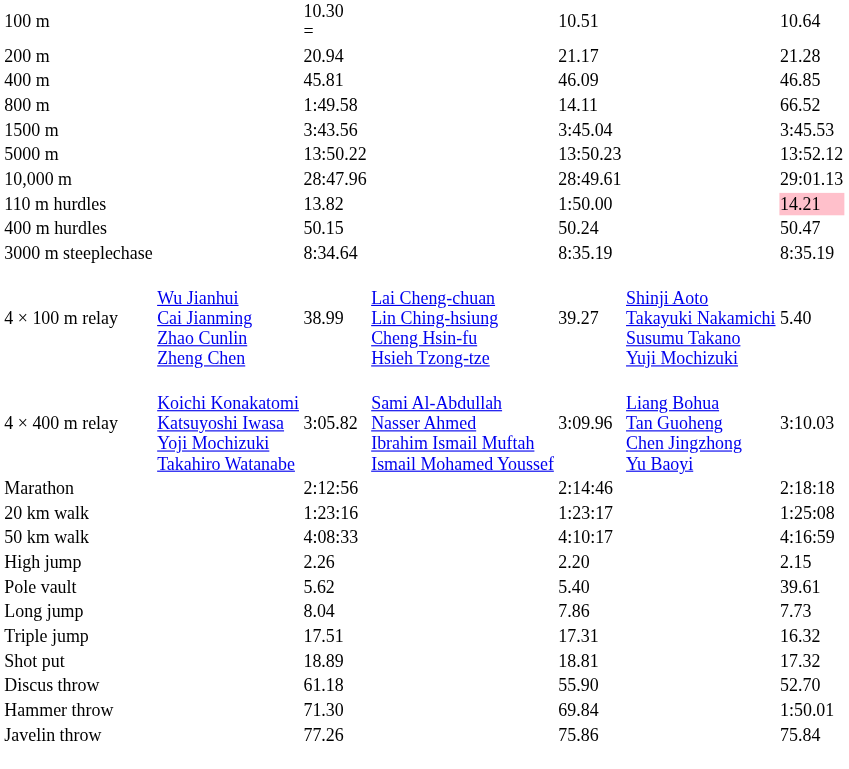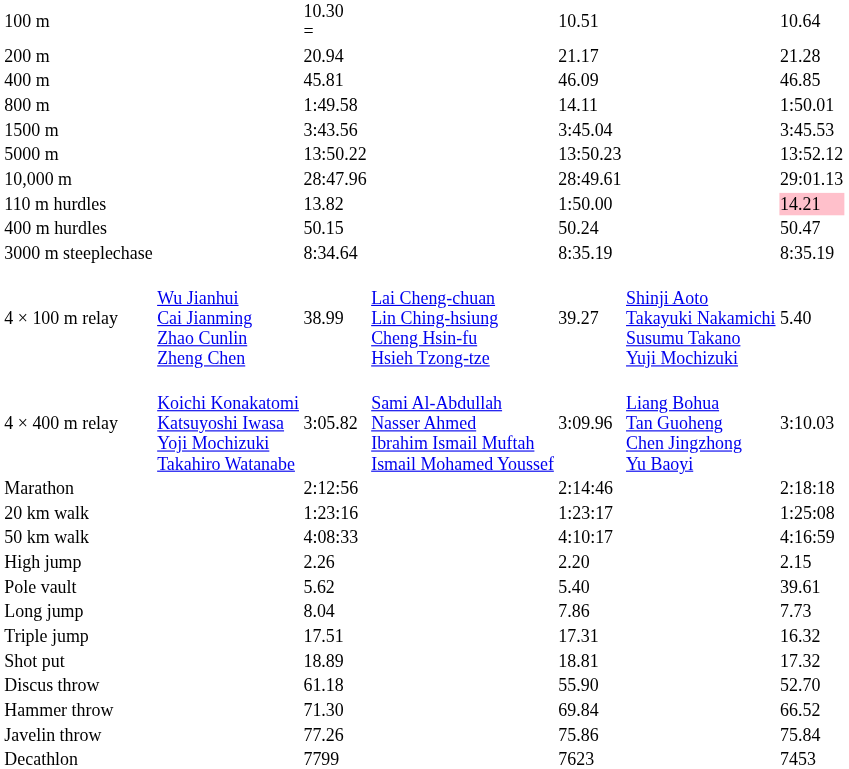 <table>
 <tr>
 <td>100 m<br></td>
 <td></td>
 <td>10.30<br>=</td>
 <td></td>
 <td>10.51</td>
 <td></td>
 <td>10.64</td>
 </tr>
 <tr>
 <td>200 m<br></td>
 <td></td>
 <td>20.94</td>
 <td></td>
 <td>21.17</td>
 <td></td>
 <td>21.28</td>
 </tr>
 <tr>
 <td>400 m<br></td>
 <td></td>
 <td>45.81</td>
 <td></td>
 <td>46.09</td>
 <td></td>
 <td>46.85</td>
 </tr>
 <tr>
 <td>800 m<br></td>
 <td></td>
 <td>1:49.58</td>
 <td></td>
 <td>14.11</td>
 <td></td>
-<td>66.52</td>
+<td>1:50.01</td>
 </tr>
 <tr>
 <td>1500 m<br></td>
 <td></td>
 <td>3:43.56</td>
 <td></td>
 <td>3:45.04</td>
 <td></td>
 <td>3:45.53</td>
 </tr>
 <tr>
 <td>5000 m<br></td>
 <td></td>
 <td>13:50.22<br></td>
 <td></td>
 <td>13:50.23</td>
 <td></td>
 <td>13:52.12</td>
 </tr>
 <tr>
 <td>10,000 m<br></td>
 <td></td>
 <td>28:47.96</td>
 <td></td>
 <td>28:49.61</td>
 <td></td>
 <td>29:01.13</td>
 </tr>
 <tr>
 <td>110 m hurdles<br></td>
 <td></td>
 <td>13.82<br></td>
 <td></td>
 <td>1:50.00</td>
 <td></td>
 <td style="background: pink;">14.21</td>
 </tr>
 <tr>
 <td>400 m hurdles<br></td>
 <td></td>
 <td>50.15</td>
 <td></td>
 <td>50.24</td>
 <td></td>
 <td>50.47</td>
 </tr>
 <tr>
 <td>3000 m steeplechase<br></td>
 <td></td>
 <td>8:34.64<br></td>
 <td></td>
 <td>8:35.19</td>
 <td></td>
 <td>8:35.19</td>
 </tr>
 <tr>
 <td>4 × 100 m relay<br></td>
 <td><br><a href='#'>Wu Jianhui</a><br><a href='#'>Cai Jianming</a><br><a href='#'>Zhao Cunlin</a><br><a href='#'>Zheng Chen</a></td>
 <td>38.99<br></td>
 <td><br><a href='#'>Lai Cheng-chuan</a><br><a href='#'>Lin Ching-hsiung</a><br><a href='#'>Cheng Hsin-fu</a><br><a href='#'>Hsieh Tzong-tze</a></td>
 <td>39.27</td>
 <td><br><a href='#'>Shinji Aoto</a><br><a href='#'>Takayuki Nakamichi</a><br><a href='#'>Susumu Takano</a><br><a href='#'>Yuji Mochizuki</a></td>
 <td>5.40</td>
 </tr>
 <tr>
 <td>4 × 400 m relay<br></td>
 <td><br><a href='#'>Koichi Konakatomi</a><br><a href='#'>Katsuyoshi Iwasa</a><br><a href='#'>Yoji Mochizuki</a><br><a href='#'>Takahiro Watanabe</a></td>
 <td>3:05.82</td>
 <td><br><a href='#'>Sami Al-Abdullah</a><br><a href='#'>Nasser Ahmed</a><br><a href='#'>Ibrahim Ismail Muftah</a><br><a href='#'>Ismail Mohamed Youssef</a></td>
 <td>3:09.96</td>
 <td><br><a href='#'>Liang Bohua</a><br><a href='#'>Tan Guoheng</a><br><a href='#'>Chen Jingzhong</a><br><a href='#'>Yu Baoyi</a></td>
 <td>3:10.03</td>
 </tr>
 <tr>
 <td>Marathon<br></td>
 <td></td>
 <td>2:12:56</td>
 <td></td>
 <td>2:14:46</td>
 <td></td>
 <td>2:18:18</td>
 </tr>
 <tr>
 <td>20 km walk<br></td>
 <td></td>
 <td>1:23:16</td>
 <td></td>
 <td>1:23:17</td>
 <td></td>
 <td>1:25:08</td>
 </tr>
 <tr>
 <td>50 km walk<br></td>
 <td></td>
 <td>4:08:33<br></td>
 <td></td>
 <td>4:10:17</td>
 <td></td>
 <td>4:16:59</td>
 </tr>
 <tr>
 <td rowspan=4>High jump<br></td>
 <td rowspan=4></td>
 <td rowspan=4>2.26</td>
 <td rowspan=4></td>
 <td rowspan=4>2.20</td>
 <td></td>
 <td rowspan=4>2.15</td>
 </tr>
 <tr>
 <td></td>
 </tr>
 <tr>
 <td></td>
 </tr>
 <tr>
 <td></td>
 </tr>
 <tr>
 <td>Pole vault<br></td>
 <td></td>
 <td>5.62<br></td>
 <td></td>
 <td>5.40</td>
 <td></td>
 <td>39.61</td>
 </tr>
 <tr>
 <td>Long jump<br></td>
 <td></td>
 <td>8.04</td>
 <td></td>
 <td>7.86</td>
 <td></td>
 <td>7.73</td>
 </tr>
 <tr>
 <td>Triple jump<br></td>
 <td></td>
 <td>17.51</td>
 <td></td>
 <td>17.31<br></td>
 <td></td>
 <td>16.32</td>
 </tr>
 <tr>
 <td>Shot put<br></td>
 <td></td>
 <td>18.89<br></td>
 <td></td>
 <td>18.81</td>
 <td></td>
 <td>17.32</td>
 </tr>
 <tr>
 <td>Discus throw<br></td>
 <td></td>
 <td>61.18<br></td>
 <td></td>
 <td>55.90</td>
 <td></td>
 <td>52.70</td>
 </tr>
 <tr>
 <td>Hammer throw<br></td>
 <td></td>
 <td>71.30<br></td>
 <td></td>
 <td>69.84</td>
 <td></td>
-<td>1:50.01</td>
+<td>66.52</td>
 </tr>
 <tr>
 <td>Javelin throw<br></td>
 <td></td>
 <td>77.26<br></td>
 <td></td>
 <td>75.86</td>
 <td></td>
 <td>75.84</td>
 </tr>
+<tr>
+<td>Decathlon<br></td>
+<td></td>
+<td>7799<br></td>
+<td></td>
+<td>7623</td>
+<td></td>
+<td>7453</td>
+</tr>
 </table>
